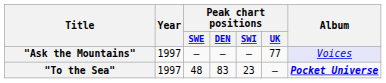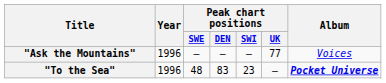 <table class="wikitable plainrowheaders" style="text-align:center;">
 <tr>
 <th scope="col" rowspan="2" style="width:15em;">Title</th>
 <th scope="col" rowspan="2">Year</th>
 <th scope="col" colspan="4">Peak chart positions</th>
 <th scope="col" rowspan="2">Album</th>
 </tr>
 <tr>
 <th scope="col" style="width:2.5em;font-size:90%;"><a href='#'>SWE</a><br></th>
 <th scope="col" style="width:2.5em;font-size:90%;"><a href='#'>DEN</a><br></th>
 <th scope="col" style="width:2.5em;font-size:90%;"><a href='#'>SWI</a><br></th>
 <th scope="col" style="width:2.5em;font-size:90%;"><a href='#'>UK</a><br></th>
 </tr>
 <tr>
 <th scope="row">"Ask the Mountains" <br></th>
-<td>1997</td>
+<td>1996</td>
 <td>—</td>
 <td>—</td>
 <td>—</td>
 <td>77</td>
-<td style="background: lavender;"><em><a href='#'>Voices</a></em></td>
+<td><em><a href='#'>Voices</a></em></td>
 </tr>
 <tr>
 <th scope="row">"To the Sea" <br></th>
-<td>1997</td>
+<td>1996</td>
 <td>48</td>
 <td>83</td>
 <td>23</td>
 <td>—</td>
 <td><strong><em><a href='#'>Pocket Universe</a></em></strong></td>
 </tr>
 </table>
